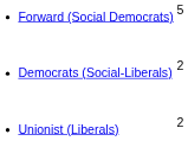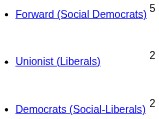 <table>
 <tr>
 <td><br><ul><li><a href='#'>Forward (Social Democrats)</a></li></ul></td>
 <td><div>5</div></td>
 </tr>
 <tr>
+<td><br><ul><li><a href='#'>Unionist (Liberals)</a></li></ul></td>
+<td><div>2</div></td>
+</tr>
+<tr>
 <td><br><ul><li><a href='#'>Democrats (Social-Liberals)</a></li></ul></td>
 <td><div>2</div></td>
 </tr>
-<tr>
-<td><br><ul><li><a href='#'>Unionist (Liberals)</a></li></ul></td>
-<td><div>2</div></td>
-</tr>
 </table>
